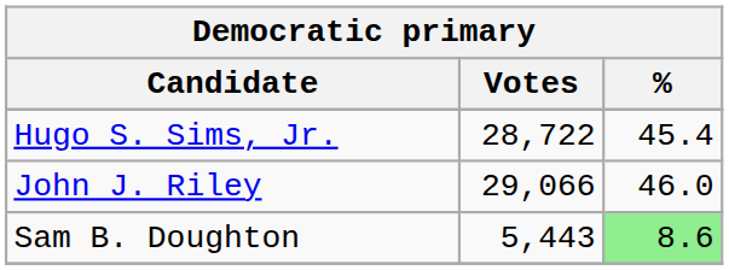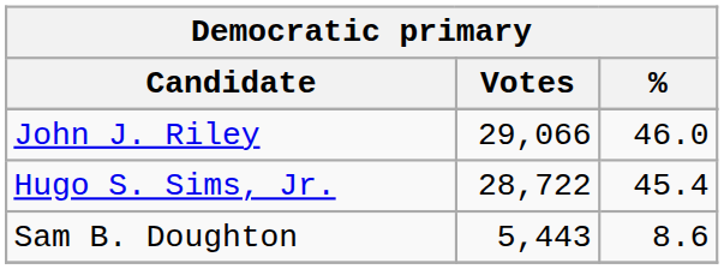 <table class="wikitable" align="left" style="margin: 1em 1em 1em 0; font-size: 95%;">
 <tr>
 <th colspan="3">Democratic primary</th>
 </tr>
 <tr>
 <th colspan="1" style="width: 170px">Candidate</th>
 <th style="width: 50px">Votes</th>
 <th style="width: 40px">%</th>
 </tr>
 <tr>
 </tr>
 <tr>
+<td><a href='#'>John J. Riley</a></td>
+<td align="right">29,066</td>
+<td align="right">46.0</td>
+</tr>
+<tr>
 <td><a href='#'>Hugo S. Sims, Jr.</a></td>
 <td align="right">28,722</td>
 <td align="right">45.4</td>
 </tr>
 <tr>
-<td><a href='#'>John J. Riley</a></td>
-<td align="right">29,066</td>
-<td align="right">46.0</td>
-</tr>
-<tr>
 <td>Sam B. Doughton</td>
 <td align="right">5,443</td>
-<td align="right" style="background: lightgreen;">8.6</td>
+<td align="right">8.6</td>
 </tr>
 <tr>
 </tr>
 </table>
